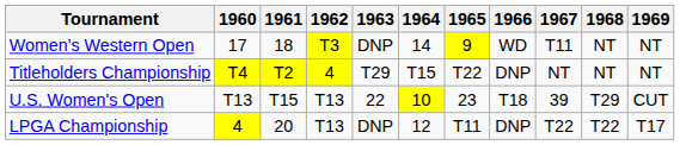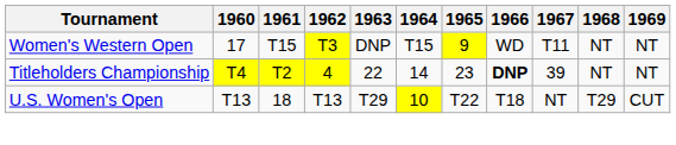 <table class="wikitable" style="font-size:95%;">
 <tr>
 <th>Tournament</th>
 <th>1960</th>
 <th>1961</th>
 <th>1962</th>
 <th>1963</th>
 <th>1964</th>
 <th>1965</th>
 <th>1966</th>
 <th>1967</th>
 <th>1968</th>
 <th>1969</th>
 </tr>
 <tr>
 <td><a href='#'>Women's Western Open</a></td>
 <td align="center">17</td>
-<td align="center">18</td>
+<td align="center">T15</td>
 <td align="center" style="background:yellow;">T3</td>
 <td align="center">DNP</td>
-<td align="center">14</td>
+<td align="center">T15</td>
 <td align="center" style="background:yellow;">9</td>
 <td align="center">WD</td>
 <td align="center">T11</td>
 <td align="center">NT</td>
 <td align="center">NT</td>
 </tr>
 <tr>
 <td><a href='#'>Titleholders Championship</a></td>
 <td align="center" style="background:yellow;">T4</td>
 <td align="center" style="background:yellow;">T2</td>
 <td align="center" style="background:yellow;">4</td>
-<td align="center">T29</td>
-<td align="center">T15</td>
-<td align="center">T22</td>
-<td align="center">DNP</td>
-<td align="center">NT</td>
+<td align="center">22</td>
+<td align="center">14</td>
+<td align="center">23</td>
+<td align="center"><strong>DNP</strong></td>
+<td align="center">39</td>
 <td align="center">NT</td>
 <td align="center">NT</td>
 </tr>
 <tr>
 <td><a href='#'>U.S. Women's Open</a></td>
 <td align="center">T13</td>
-<td align="center">T15</td>
+<td align="center">18</td>
 <td align="center">T13</td>
-<td align="center">22</td>
+<td align="center">T29</td>
 <td align="center" style="background:yellow;">10</td>
-<td align="center">23</td>
+<td align="center">T22</td>
 <td align="center">T18</td>
-<td align="center">39</td>
+<td align="center">NT</td>
 <td align="center">T29</td>
 <td align="center">CUT</td>
 </tr>
-<tr>
-<td><a href='#'>LPGA Championship</a></td>
-<td align="center" style="background:yellow;">4</td>
-<td align="center">20</td>
-<td align="center">T13</td>
-<td align="center">DNP</td>
-<td align="center">12</td>
-<td align="center">T11</td>
-<td align="center">DNP</td>
-<td align="center">T22</td>
-<td align="center">T22</td>
-<td align="center">T17</td>
-</tr>
 </table>
